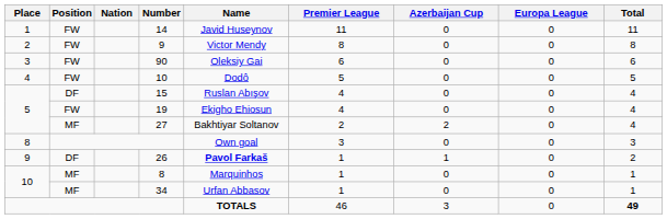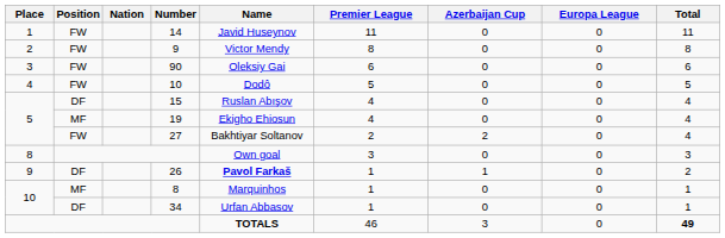 <table class="wikitable" style="font-size: 95%; text-align: center;">
 <tr>
 <th width=60>Place</th>
 <th width=60>Position</th>
 <th width=60>Nation</th>
 <th width=60>Number</th>
 <th width=150>Name</th>
 <th width=150><a href='#'>Premier League</a></th>
 <th width=150><a href='#'>Azerbaijan Cup</a></th>
 <th width=150><a href='#'>Europa League</a></th>
 <th width=80>Total</th>
 </tr>
 <tr>
 <td>1</td>
 <td>FW</td>
 <td></td>
 <td>14</td>
 <td><a href='#'>Javid Huseynov</a></td>
 <td>11</td>
 <td>0</td>
 <td>0</td>
 <td>11</td>
 </tr>
 <tr>
 <td>2</td>
 <td>FW</td>
 <td></td>
 <td>9</td>
 <td><a href='#'>Victor Mendy</a></td>
 <td>8</td>
 <td>0</td>
 <td>0</td>
 <td>8</td>
 </tr>
 <tr>
 <td>3</td>
 <td>FW</td>
 <td></td>
 <td>90</td>
 <td><a href='#'>Oleksiy Gai</a></td>
 <td>6</td>
 <td>0</td>
 <td>0</td>
 <td>6</td>
 </tr>
 <tr>
 <td>4</td>
 <td>FW</td>
 <td></td>
 <td>10</td>
 <td><a href='#'>Dodô</a></td>
 <td>5</td>
 <td>0</td>
 <td>0</td>
 <td>5</td>
 </tr>
 <tr>
 <td rowspan="3">5</td>
 <td>DF</td>
 <td></td>
 <td>15</td>
 <td><a href='#'>Ruslan Abışov</a></td>
 <td>4</td>
 <td>0</td>
 <td>0</td>
 <td>4</td>
 </tr>
 <tr>
-<td>FW</td>
+<td>MF</td>
 <td></td>
 <td>19</td>
 <td><a href='#'>Ekigho Ehiosun</a></td>
 <td>4</td>
 <td>0</td>
 <td>0</td>
 <td>4</td>
 </tr>
 <tr>
-<td>MF</td>
+<td>FW</td>
 <td></td>
 <td>27</td>
 <td>Bakhtiyar Soltanov</td>
 <td>2</td>
 <td>2</td>
 <td>0</td>
 <td>4</td>
 </tr>
 <tr>
 <td>8</td>
 <td colspan="3"></td>
 <td><a href='#'>Own goal</a></td>
 <td>3</td>
 <td>0</td>
 <td>0</td>
 <td>3</td>
 </tr>
 <tr>
 <td>9</td>
 <td>DF</td>
 <td></td>
 <td>26</td>
 <td><strong><a href='#'>Pavol Farkaš</a></strong></td>
 <td>1</td>
 <td>1</td>
 <td>0</td>
 <td>2</td>
 </tr>
 <tr>
 <td rowspan="2">10</td>
 <td>MF</td>
 <td></td>
 <td>8</td>
 <td><a href='#'>Marquinhos</a></td>
 <td>1</td>
 <td>0</td>
 <td>0</td>
 <td>1</td>
 </tr>
 <tr>
-<td>MF</td>
+<td>DF</td>
 <td></td>
 <td>34</td>
 <td><a href='#'>Urfan Abbasov</a></td>
 <td>1</td>
 <td>0</td>
 <td>0</td>
 <td>1</td>
 </tr>
 <tr>
 <td colspan="4"></td>
 <td><strong>TOTALS</strong></td>
 <td>46</td>
 <td>3</td>
 <td>0</td>
 <td><strong>49</strong></td>
 </tr>
 </table>
